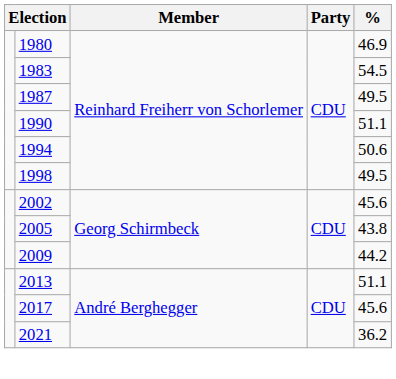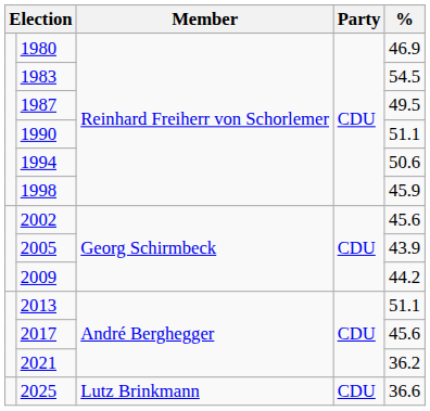 <table class=wikitable>
 <tr>
 <th colspan=2>Election</th>
 <th>Member</th>
 <th>Party</th>
 <th>%</th>
 </tr>
 <tr>
 <td rowspan=6 bgcolor=></td>
 <td><a href='#'>1980</a></td>
 <td rowspan=6><a href='#'>Reinhard Freiherr von Schorlemer</a></td>
 <td rowspan=6><a href='#'>CDU</a></td>
 <td align=right>46.9</td>
 </tr>
 <tr>
 <td><a href='#'>1983</a></td>
 <td align=right>54.5</td>
 </tr>
 <tr>
 <td><a href='#'>1987</a></td>
 <td align=right>49.5</td>
 </tr>
 <tr>
 <td><a href='#'>1990</a></td>
 <td align=right>51.1</td>
 </tr>
 <tr>
 <td><a href='#'>1994</a></td>
 <td align=right>50.6</td>
 </tr>
 <tr>
 <td><a href='#'>1998</a></td>
-<td align=right>49.5</td>
+<td align=right>45.9</td>
 </tr>
 <tr>
 <td rowspan=3 bgcolor=></td>
 <td><a href='#'>2002</a></td>
 <td rowspan=3><a href='#'>Georg Schirmbeck</a></td>
 <td rowspan=3><a href='#'>CDU</a></td>
 <td align=right>45.6</td>
 </tr>
 <tr>
 <td><a href='#'>2005</a></td>
-<td align=right>43.8</td>
+<td align=right>43.9</td>
 </tr>
 <tr>
 <td><a href='#'>2009</a></td>
 <td align=right>44.2</td>
 </tr>
 <tr>
 <td rowspan=3 bgcolor=></td>
 <td><a href='#'>2013</a></td>
 <td rowspan=3><a href='#'>André Berghegger</a></td>
 <td rowspan=3><a href='#'>CDU</a></td>
 <td align=right>51.1</td>
 </tr>
 <tr>
 <td><a href='#'>2017</a></td>
 <td align=right>45.6</td>
 </tr>
 <tr>
 <td><a href='#'>2021</a></td>
 <td align=right>36.2</td>
 </tr>
+<tr>
+<td bgcolor=></td>
+<td><a href='#'>2025</a></td>
+<td><a href='#'>Lutz Brinkmann</a></td>
+<td><a href='#'>CDU</a></td>
+<td align=right>36.6</td>
+</tr>
 </table>
